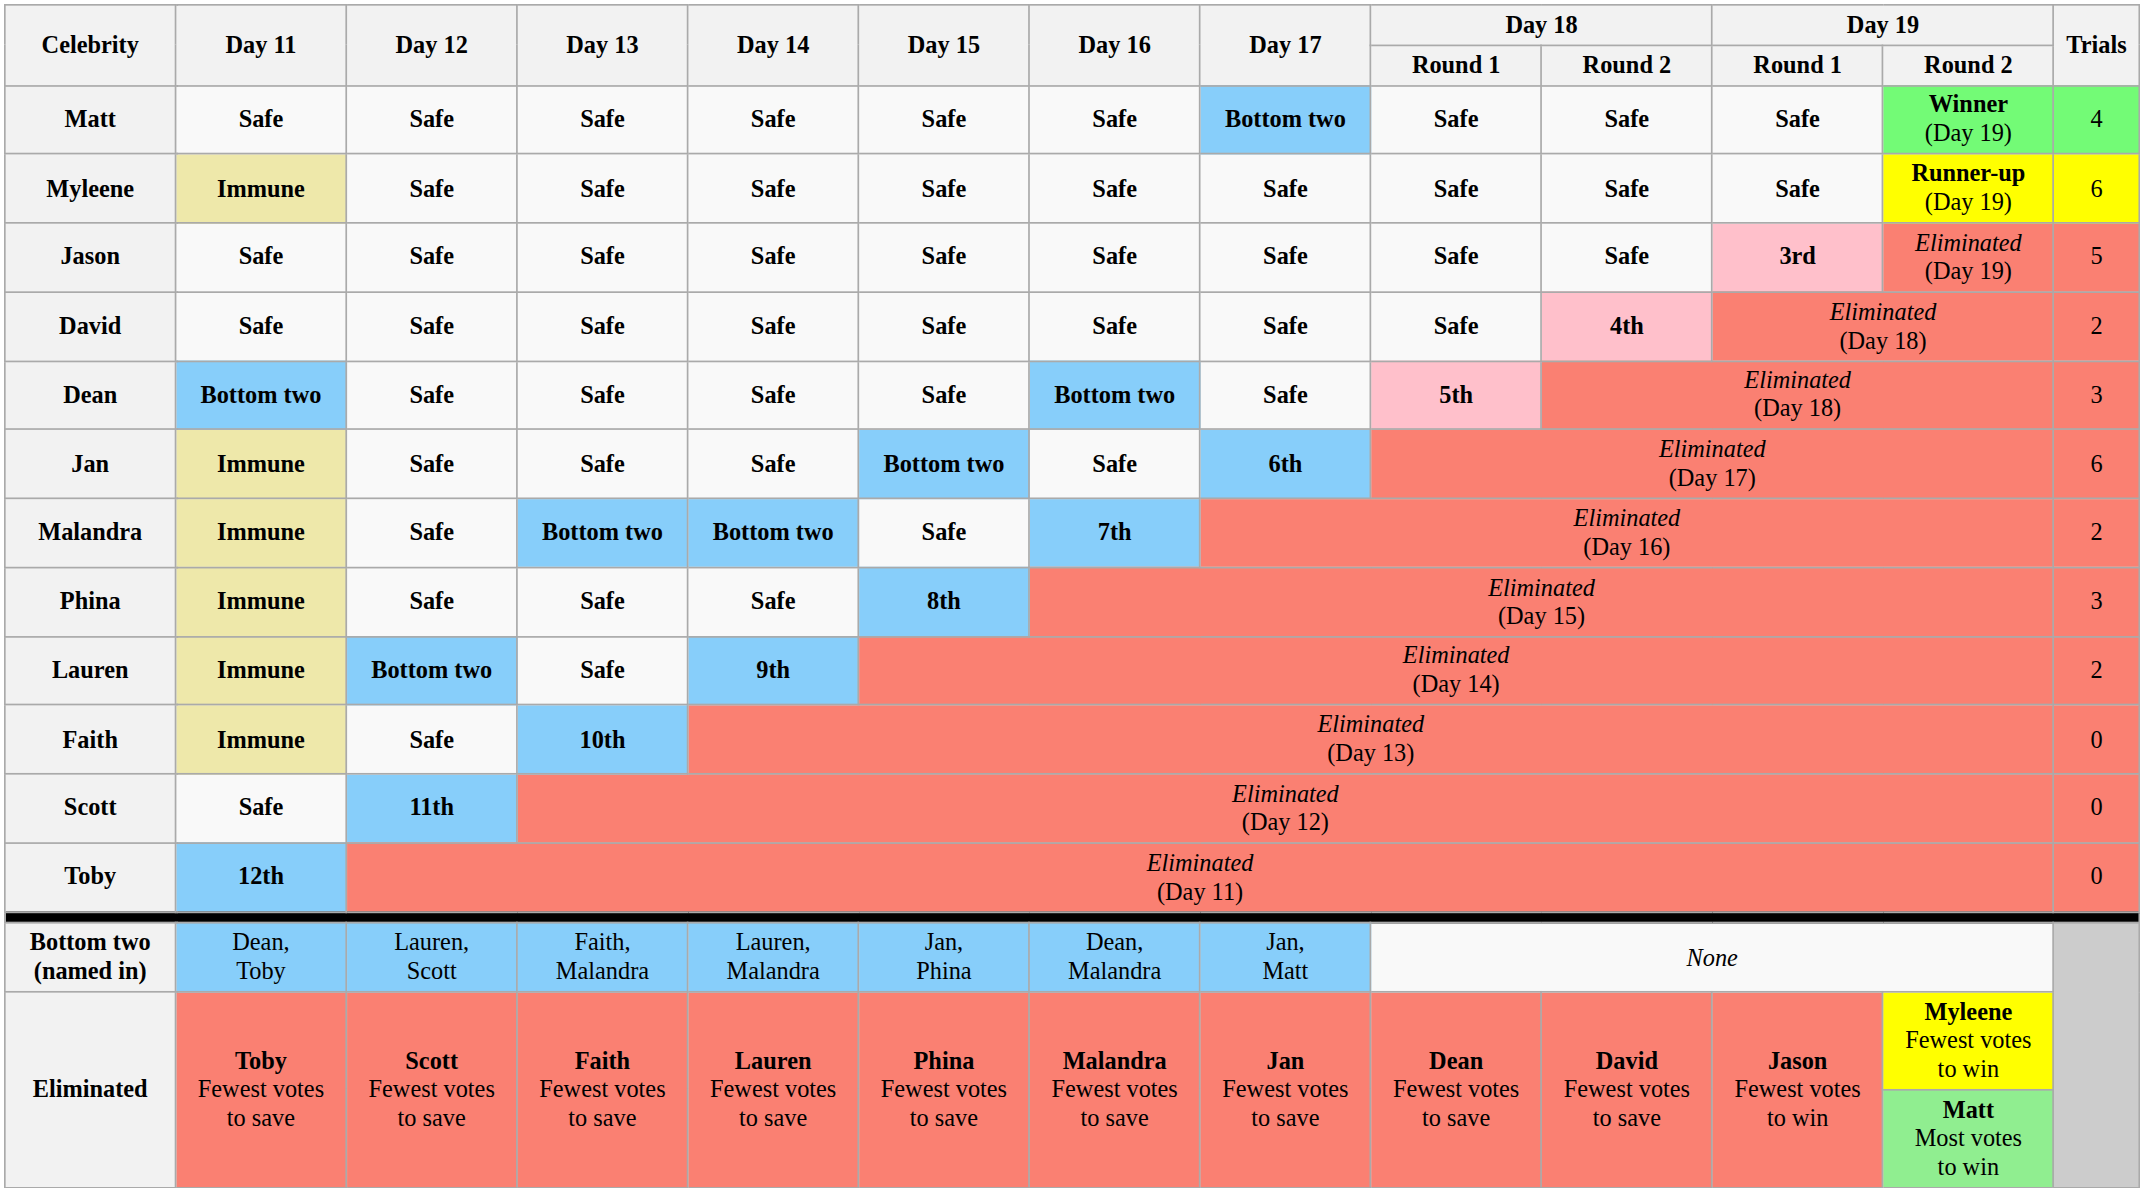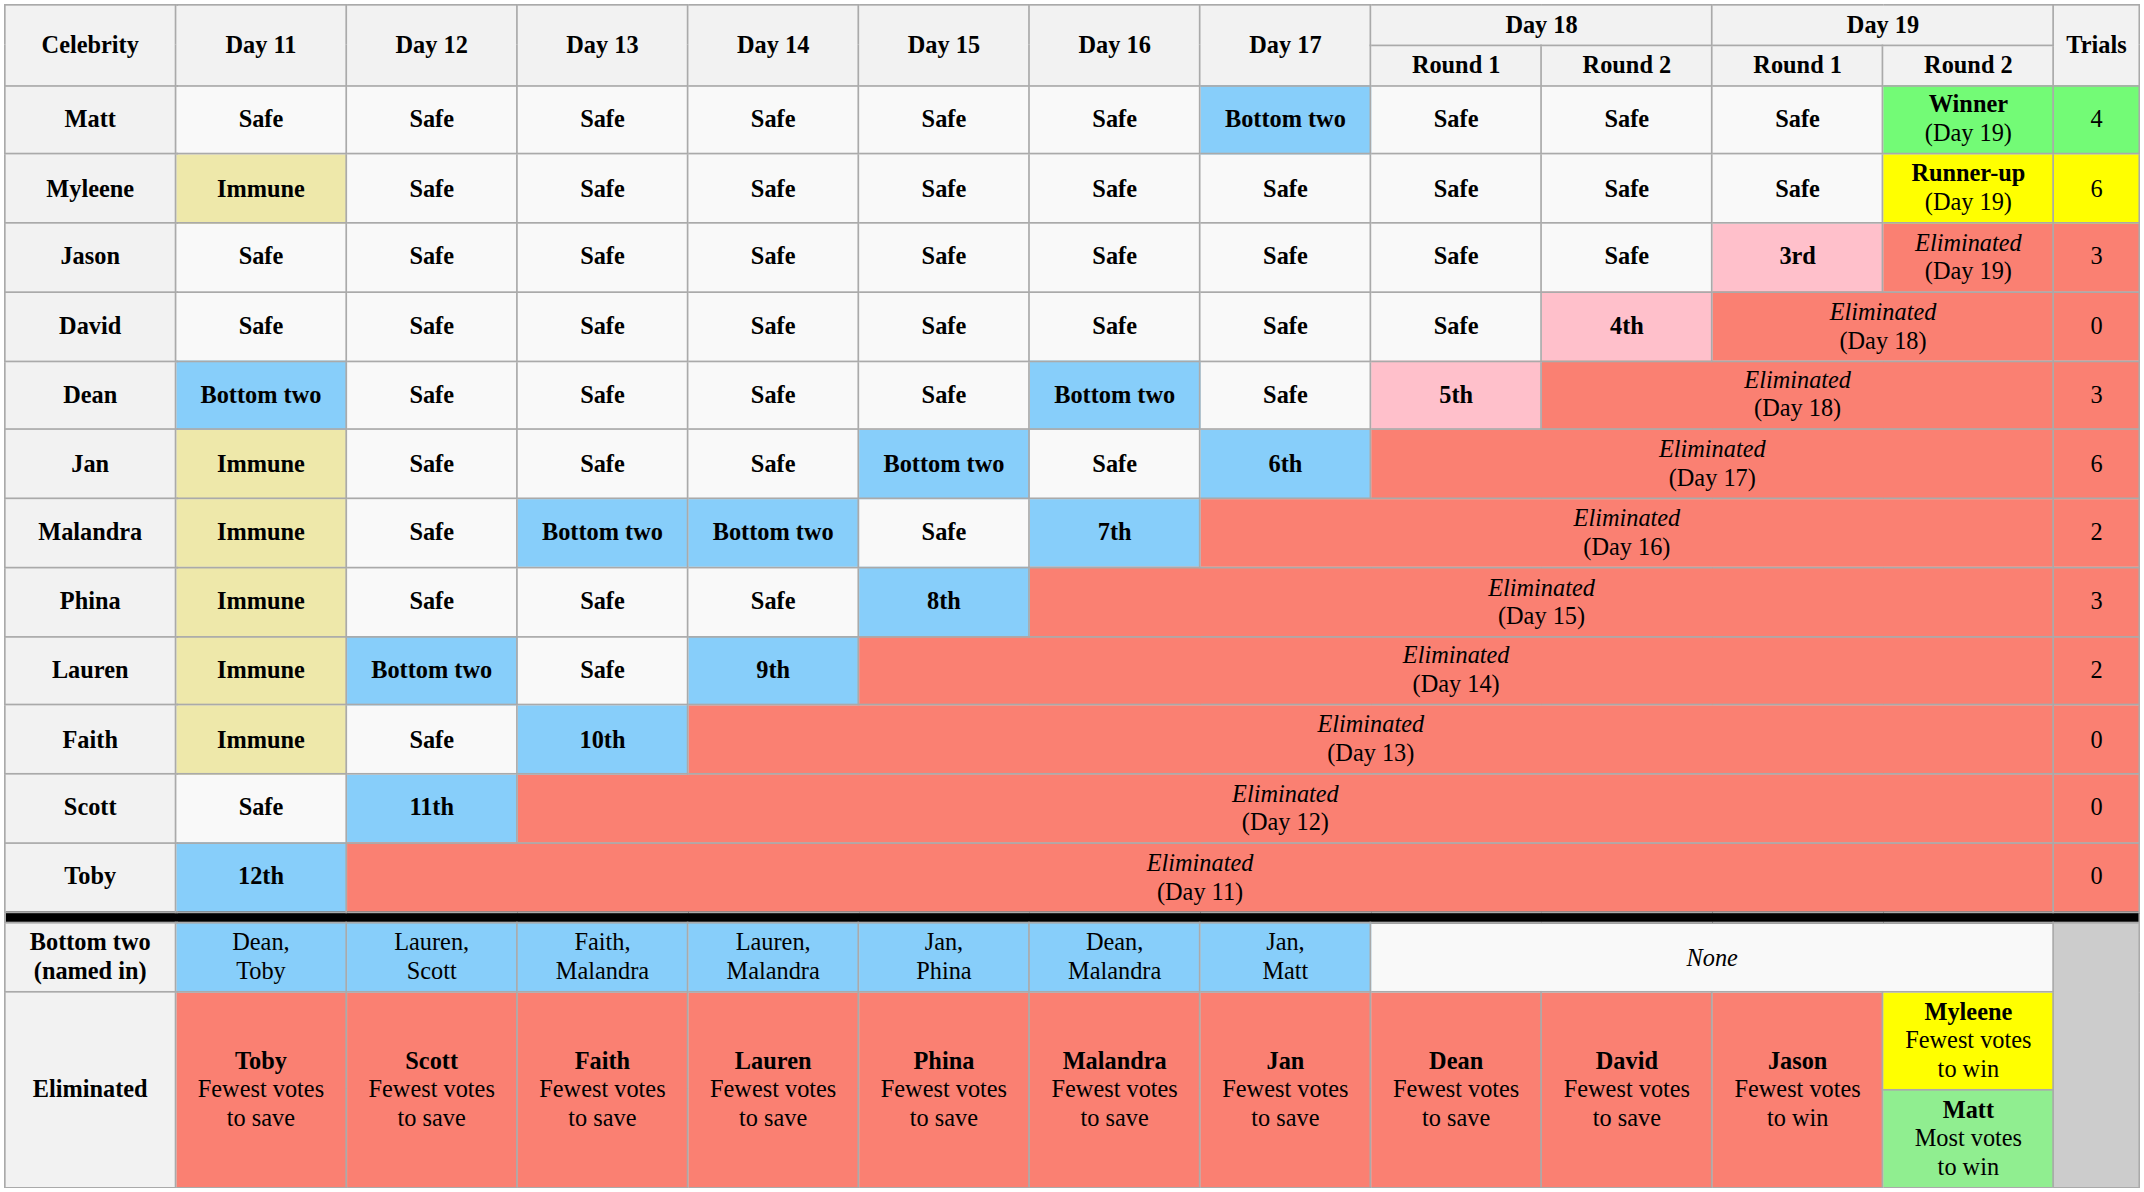 <table class="wikitable" style="text-align:center; font-size:90%; width:100%;">
 <tr>
 <th rowspan=2 style="width:8%" colspan=2>Celebrity</th>
 <th rowspan=2 style="width:8%">Day 11</th>
 <th rowspan=2 style="width:8%">Day 12</th>
 <th rowspan=2 style="width:8%">Day 13</th>
 <th rowspan=2 style="width:8%">Day 14</th>
 <th rowspan=2 style="width:8%">Day 15</th>
 <th rowspan=2 style="width:8%">Day 16</th>
 <th rowspan=2 style="width:8%">Day 17</th>
 <th style="width:8%" colspan=2>Day 18</th>
 <th colspan=2>Day 19</th>
 <th style="width:8%" rowspan=2>Trials</th>
 </tr>
 <tr>
 <th style="width:8%">Round 1</th>
 <th style="width:8%">Round 2</th>
 <th style="width:8%">Round 1</th>
 <th style="width:8%">Round 2</th>
 </tr>
 <tr>
 <th colspan="2">Matt</th>
 <td><strong>Safe</strong></td>
 <td><strong>Safe</strong></td>
 <td><strong>Safe</strong></td>
 <td><strong>Safe</strong></td>
 <td><strong>Safe</strong></td>
 <td><strong>Safe</strong></td>
 <td style="background:#87cefa"><strong>Bottom two</strong></td>
 <td><strong>Safe</strong></td>
 <td><strong>Safe</strong></td>
 <td><strong>Safe</strong></td>
 <td style="background:#73FB76;"><strong>Winner</strong> <br> (Day 19)</td>
 <td style="background:#73FB76;">4</td>
 </tr>
 <tr>
 <th colspan="2">Myleene</th>
 <td style="background:#EEE8AA;"><strong>Immune</strong></td>
 <td><strong>Safe</strong></td>
 <td><strong>Safe</strong></td>
 <td><strong>Safe</strong></td>
 <td><strong>Safe</strong></td>
 <td><strong>Safe</strong></td>
 <td><strong>Safe</strong></td>
 <td><strong>Safe</strong></td>
 <td><strong>Safe</strong></td>
 <td><strong>Safe</strong></td>
 <td style="background:yellow;"><strong>Runner-up</strong> <br> (Day 19)</td>
 <td style="background:yellow">6</td>
 </tr>
 <tr>
 <th colspan="2">Jason</th>
 <td><strong>Safe</strong></td>
 <td><strong>Safe</strong></td>
 <td><strong>Safe</strong></td>
 <td><strong>Safe</strong></td>
 <td><strong>Safe</strong></td>
 <td><strong>Safe</strong></td>
 <td><strong>Safe</strong></td>
 <td><strong>Safe</strong></td>
 <td><strong>Safe</strong></td>
 <td style="background:pink;"><strong>3rd</strong></td>
 <td style="background:salmon;"><em>Eliminated</em> <br> (Day 19)</td>
-<td style="background:salmon">5</td>
+<td style="background:salmon">3</td>
 </tr>
 <tr>
 <th colspan="2">David</th>
 <td><strong>Safe</strong></td>
 <td><strong>Safe</strong></td>
 <td><strong>Safe</strong></td>
 <td><strong>Safe</strong></td>
 <td><strong>Safe</strong></td>
 <td><strong>Safe</strong></td>
 <td><strong>Safe</strong></td>
 <td><strong>Safe</strong></td>
 <td style="background:pink"><strong>4th</strong></td>
 <td style="background:salmon;" colspan=2><em>Eliminated</em> <br> (Day 18)</td>
-<td style="background:salmon">2</td>
+<td style="background:salmon">0</td>
 </tr>
 <tr>
 <th colspan="2">Dean</th>
 <td style="background:#87cefa"><strong>Bottom two</strong></td>
 <td><strong>Safe</strong></td>
 <td><strong>Safe</strong></td>
 <td><strong>Safe</strong></td>
 <td><strong>Safe</strong></td>
 <td style="background:#87cefa"><strong>Bottom two</strong></td>
 <td><strong>Safe</strong></td>
 <td style="background:pink"><strong>5th</strong></td>
 <td style="background:salmon" colspan=3><em>Eliminated</em> <br> (Day 18)</td>
 <td style="background:salmon">3</td>
 </tr>
 <tr>
 <th colspan="2">Jan</th>
 <td style="background:#EEE8AA;"><strong>Immune</strong></td>
 <td><strong>Safe</strong></td>
 <td><strong>Safe</strong></td>
 <td><strong>Safe</strong></td>
 <td style="background:#87cefa"><strong>Bottom two</strong></td>
 <td><strong>Safe</strong></td>
 <td style="background:#87cefa"><strong>6th</strong></td>
 <td style="background:salmon" colspan=4><em>Eliminated</em><br>(Day 17)</td>
 <td style="background:salmon">6</td>
 </tr>
 <tr>
 <th colspan="2">Malandra</th>
 <td style="background:#EEE8AA;"><strong>Immune</strong></td>
 <td><strong>Safe</strong></td>
 <td style="background:#87cefa"><strong>Bottom two</strong></td>
 <td style="background:#87cefa"><strong>Bottom two</strong></td>
 <td><strong>Safe</strong></td>
 <td style="background:#87cefa"><strong>7th</strong></td>
 <td style="background:salmon" colspan=5><em>Eliminated</em><br>(Day 16)</td>
 <td style="background:salmon">2</td>
 </tr>
 <tr>
 <th colspan="2">Phina</th>
 <td style="background:#EEE8AA;"><strong>Immune</strong></td>
 <td><strong>Safe</strong></td>
 <td><strong>Safe</strong></td>
 <td><strong>Safe</strong></td>
 <td style="background:#87cefa"><strong>8th</strong></td>
 <td style="background:salmon" colspan=6><em>Eliminated</em><br>(Day 15)</td>
 <td style="background:salmon">3</td>
 </tr>
 <tr>
 <th colspan="2">Lauren</th>
 <td style="background:#EEE8AA;"><strong>Immune</strong></td>
 <td style="background:#87cefa"><strong>Bottom two</strong></td>
 <td><strong>Safe</strong></td>
 <td style="background:#87cefa"><strong>9th</strong></td>
 <td style="background:salmon" colspan=7><em>Eliminated</em><br>(Day 14)</td>
 <td style="background:salmon">2</td>
 </tr>
 <tr>
 <th colspan="2">Faith</th>
 <td style="background:#EEE8AA;"><strong>Immune</strong></td>
 <td><strong>Safe</strong></td>
 <td style="background:#87cefa"><strong>10th</strong></td>
 <td style="background:salmon;" colspan=8><em>Eliminated</em><br>(Day 13)</td>
 <td style="background:salmon">0</td>
 </tr>
 <tr>
 <th colspan="2">Scott</th>
 <td><strong>Safe</strong></td>
 <td style="background:#87cefa"><strong>11th</strong></td>
 <td style="background:salmon;" colspan=9><em>Eliminated</em><br>(Day 12)</td>
 <td style="background:salmon">0</td>
 </tr>
 <tr>
 <th colspan="2">Toby</th>
 <td style="background:#87cefa"><strong>12th</strong></td>
 <td style="background:salmon;" colspan=10><em>Eliminated</em><br>(Day 11)</td>
 <td style="background:salmon">0</td>
 </tr>
 <tr>
 <td style="background:#000;" colspan="14"></td>
 </tr>
 <tr>
 <th colspan=2>Bottom two<br>(named in)</th>
 <td style="background:#87cefa">Dean,<br>Toby</td>
 <td style="background:#87CEFA">Lauren,<br>Scott</td>
 <td style="background:#87CEFA">Faith,<br>Malandra</td>
 <td style="background:#87CEFA">Lauren,<br>Malandra</td>
 <td style="background:#87CEFA">Jan,<br>Phina</td>
 <td style="background:#87CEFA">Dean,<br>Malandra</td>
 <td style="background:#87CEFA">Jan,<br>Matt</td>
 <td colspan=4><em>None</em></td>
 <td rowspan=4 style=background:#ccc></td>
 </tr>
 <tr>
 <th colspan=2 rowspan=2>Eliminated</th>
 <td style="background:salmon" rowspan="2"><strong>Toby</strong><br>Fewest votes<br>to save</td>
 <td style="background:salmon" rowspan="2"><strong>Scott</strong><br>Fewest votes<br>to save</td>
 <td style="background:salmon" rowspan="2"><strong>Faith</strong><br>Fewest votes<br>to save</td>
 <td style="background:salmon" rowspan="2"><strong>Lauren</strong><br>Fewest votes<br>to save</td>
 <td style="background:salmon" rowspan="2"><strong>Phina</strong><br>Fewest votes<br>to save</td>
 <td style="background:salmon" rowspan="2"><strong>Malandra</strong><br>Fewest votes<br>to save</td>
 <td style="background:salmon" rowspan="2"><strong>Jan</strong><br>Fewest votes<br>to save</td>
 <td style="background:salmon" rowspan="2"><strong>Dean</strong><br>Fewest votes<br>to save</td>
 <td style="background:salmon" rowspan="2"><strong>David</strong> <br>Fewest votes<br>to save</td>
 <td style="background:salmon" rowspan="2"><strong>Jason</strong><br>Fewest votes<br>to win</td>
 <td style="background:yellow"><strong>Myleene</strong><br>Fewest votes<br>to win</td>
 </tr>
 <tr>
 <td style="background:lightgreen"><strong>Matt</strong><br>Most votes<br>to win</td>
 </tr>
 </table>
